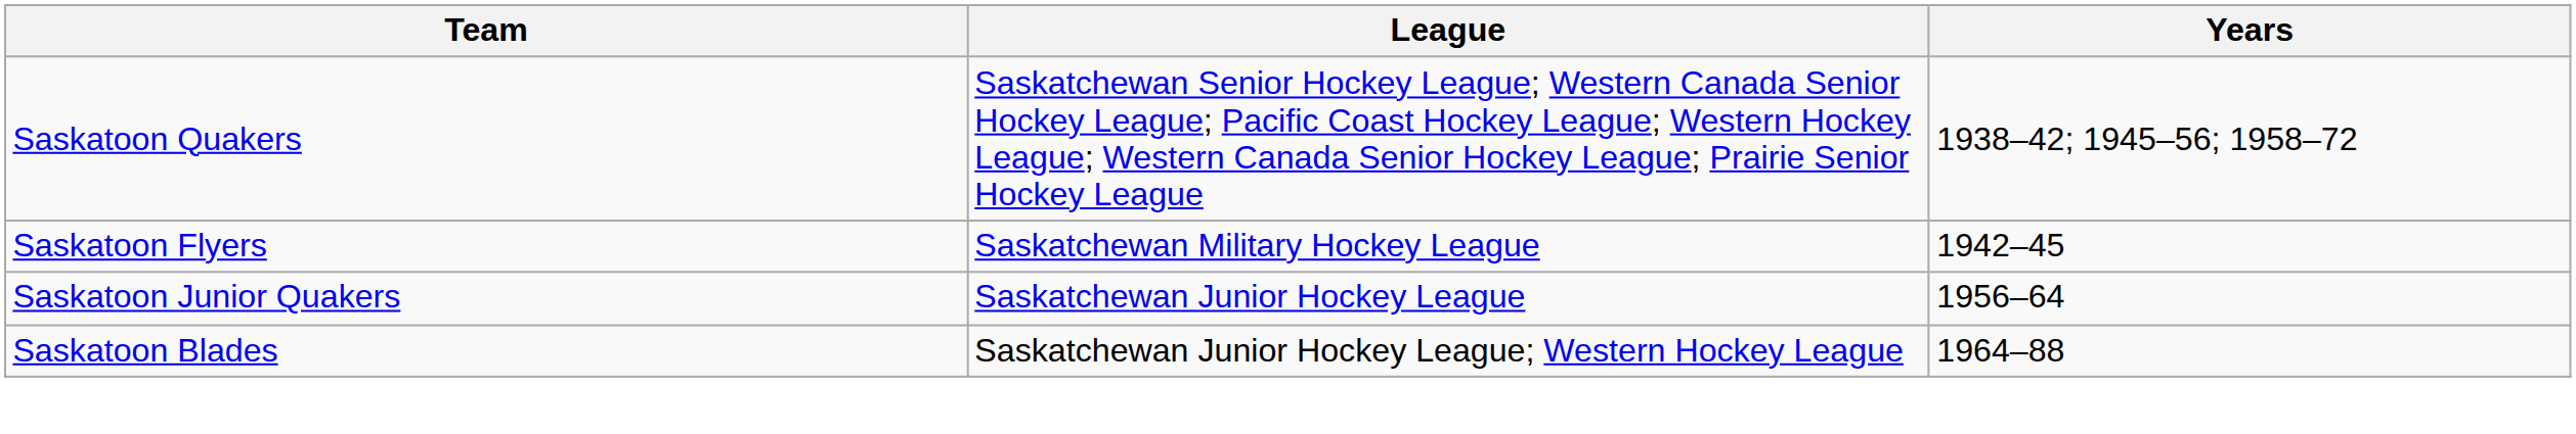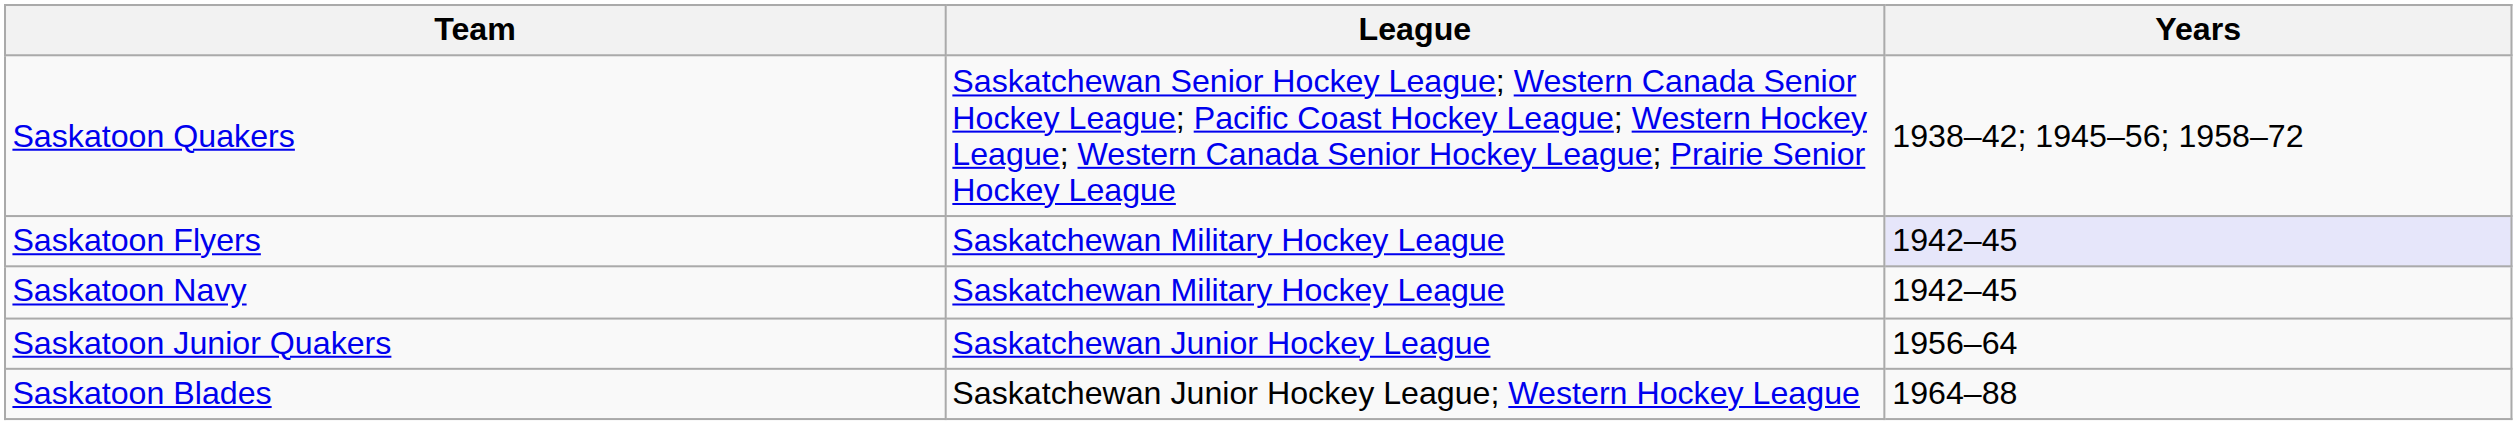 <table class="wikitable">
 <tr>
 <th bgcolor="#DDDDFF" width="15%">Team</th>
 <th bgcolor="#DDDDFF" width="15%">League</th>
 <th bgcolor="#DDDDFF" width="10%">Years</th>
 </tr>
 <tr>
 <td><a href='#'>Saskatoon Quakers</a></td>
 <td><a href='#'>Saskatchewan Senior Hockey League</a>; <a href='#'>Western Canada Senior Hockey League</a>; <a href='#'>Pacific Coast Hockey League</a>; <a href='#'>Western Hockey League</a>; <a href='#'>Western Canada Senior Hockey League</a>; <a href='#'>Prairie Senior Hockey League</a></td>
 <td>1938–42; 1945–56; 1958–72</td>
 </tr>
 <tr>
 <td><a href='#'>Saskatoon Flyers</a></td>
 <td><a href='#'>Saskatchewan Military Hockey League</a></td>
+<td style="background: lavender;">1942–45</td>
+</tr>
+<tr>
+<td><a href='#'>Saskatoon Navy</a></td>
+<td><a href='#'>Saskatchewan Military Hockey League</a></td>
 <td>1942–45</td>
 </tr>
 <tr>
 <td><a href='#'>Saskatoon Junior Quakers</a></td>
 <td><a href='#'>Saskatchewan Junior Hockey League</a></td>
 <td>1956–64</td>
 </tr>
 <tr>
 <td><a href='#'>Saskatoon Blades</a></td>
 <td>Saskatchewan Junior Hockey League; <a href='#'>Western Hockey League</a></td>
 <td>1964–88</td>
 </tr>
 </table>
